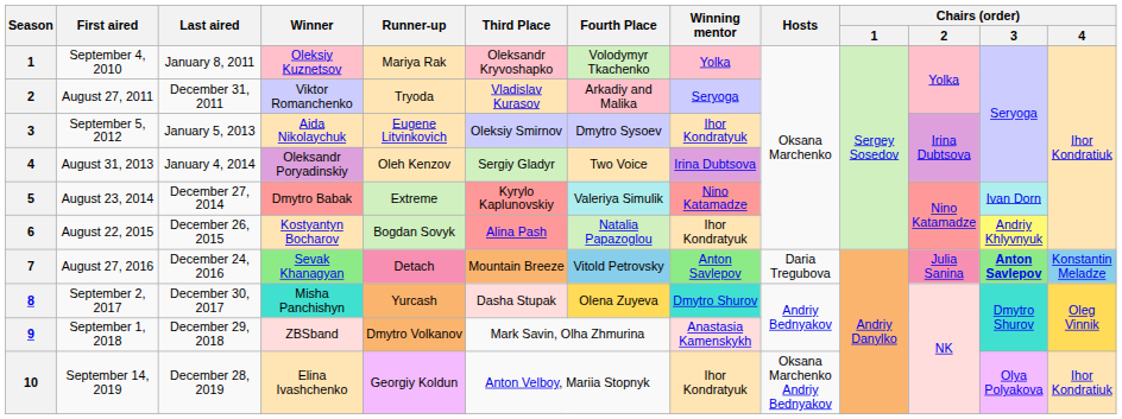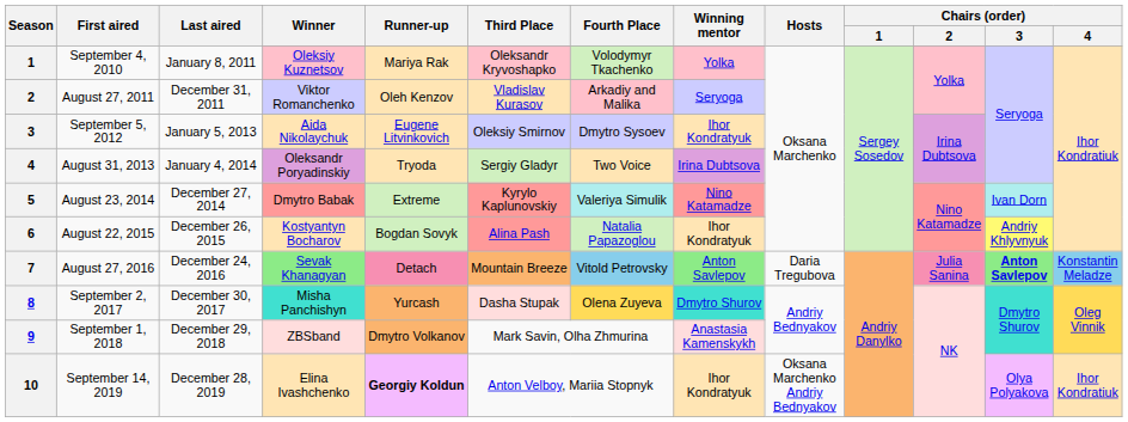 <table class="wikitable" style="text-align:center; font-size:90%; line-height:16px; width:100%;">
 <tr>
 <th width="1%" rowspan="2" scope="col">Season</th>
 <th width="9%" rowspan="2" scope="col">First aired</th>
 <th width="9%" rowspan="2" scope="col">Last aired</th>
 <th rowspan=2 scope="col" width="9%">Winner</th>
 <th rowspan=2 scope="col" width="9%">Runner-up</th>
 <th rowspan=2 scope="col" width="9%">Third Place</th>
 <th rowspan=2 scope="col" width="9%">Fourth Place</th>
 <th rowspan=2 scope="col" width="8%">Winning mentor</th>
 <th rowspan=2 scope="col" width="07%">Hosts</th>
 <th colspan=4 scope="col" width="20%">Chairs (order)</th>
 </tr>
 <tr>
 <th width="6%">1</th>
 <th width="6%">2</th>
 <th width="6%">3</th>
 <th width="6%">4</th>
 </tr>
 <tr>
 <th>1</th>
 <td>September 4, 2010</td>
 <td>January 8, 2011</td>
 <td bgcolor="Pink"><a href='#'>Oleksiy Kuznetsov</a></td>
 <td style="background:#ffe5b4;">Mariya Rak</td>
 <td bgcolor="Pink">Oleksandr Kryvoshapko</td>
 <td bgcolor="d0f0c0">Volodymyr Tkachenko</td>
 <td bgcolor="Pink"><a href='#'>Yolka</a></td>
 <td rowspan=6>Oksana Marchenko</td>
 <td bgcolor=#d0f0c0 rowspan=6><a href='#'>Sergey Sosedov</a></td>
 <td bgcolor=pink rowspan=2><a href='#'>Yolka</a></td>
 <td bgcolor=#ccf rowspan=4><a href='#'>Seryoga</a></td>
 <td bgcolor=#ffe5b4 rowspan=6><a href='#'>Ihor Kondratiuk</a></td>
 </tr>
 <tr>
 <th>2</th>
 <td>August 27, 2011</td>
 <td>December 31, 2011</td>
 <td bgcolor="#ccf">Viktor Romanchenko</td>
-<td bgcolor="#ffe5b4">Tryoda</td>
+<td bgcolor="#ffe5b4">Oleh Kenzov</td>
 <td bgcolor="#ffe5b4"><a href='#'>Vladislav Kurasov</a></td>
 <td bgcolor="pink">Arkadiy and Malika</td>
 <td bgcolor="#ccf"><a href='#'>Seryoga</a></td>
 </tr>
 <tr>
 <th>3</th>
 <td>September 5, 2012</td>
 <td>January 5, 2013</td>
 <td bgcolor="#ffe5b4"><a href='#'>Aida Nikolaychuk</a></td>
 <td bgcolor="#ffe5b4"><a href='#'>Eugene Litvinkovich</a></td>
 <td bgcolor="#ccf">Oleksiy Smirnov</td>
 <td bgcolor="#ccf">Dmytro Sysoev</td>
 <td bgcolor="#ffe5b4"><a href='#'>Ihor Kondratyuk</a></td>
 <td rowspan=2 bgcolor="#dda0dd"><a href='#'>Irina Dubtsova</a></td>
 </tr>
 <tr>
 <th>4</th>
 <td>August 31, 2013</td>
 <td>January 4, 2014</td>
 <td bgcolor="#dda0dd">Oleksandr Poryadinskiy</td>
-<td bgcolor="#ffe5b4">Oleh Kenzov</td>
+<td bgcolor="#ffe5b4">Tryoda</td>
 <td bgcolor="#d0f0c0">Sergiy Gladyr</td>
 <td bgcolor="#ffe5b4">Two Voice</td>
 <td bgcolor="#dda0dd"><a href='#'>Irina Dubtsova</a></td>
 </tr>
 <tr>
 <th>5</th>
 <td>August 23, 2014</td>
 <td>December 27, 2014</td>
 <td bgcolor="#ff9999">Dmytro Babak</td>
 <td bgcolor="#d0f0c0">Extreme</td>
 <td bgcolor="#ff9999">Kyrylo Kaplunovskiy</td>
 <td bgcolor="#afeeee">Valeriya Simulik</td>
 <td bgcolor="#ff9999"><a href='#'>Nino Katamadze</a></td>
 <td rowspan=2 bgcolor="#ff9999"><a href='#'>Nino Katamadze</a></td>
 <td bgcolor="#afeeee"><a href='#'>Ivan Dorn</a></td>
 </tr>
 <tr>
 <th>6</th>
 <td>August 22, 2015</td>
 <td>December 26, 2015</td>
 <td bgcolor="#ffe5b4"><a href='#'>Kostyantyn Bocharov</a></td>
 <td bgcolor="#d0f0c0">Bogdan Sovyk</td>
 <td style="background:#ff9999;"><a href='#'>Alina Pash</a></td>
 <td bgcolor="#d0f0c0"><a href='#'>Natalia Papazoglou</a></td>
 <td bgcolor="#ffe5b4">Ihor Kondratyuk</td>
 <td bgcolor=#fffa73><a href='#'>Andriy Khlyvnyuk</a></td>
 </tr>
 <tr>
 <th>7</th>
 <td>August 27, 2016</td>
 <td>December 24, 2016</td>
 <td bgcolor="#8ceb87"><a href='#'>Sevak Khanagyan</a></td>
 <td bgcolor="#f78fb2">Detach</td>
 <td bgcolor="#fbb46e">Mountain Breeze</td>
 <td bgcolor="#87ceeb">Vitold Petrovsky</td>
 <td bgcolor="#8ceb87"><a href='#'>Anton Savlepov</a></td>
 <td>Daria Tregubova</td>
 <td rowspan=4 bgcolor="#fbb46e"><a href='#'>Andriy Danylko</a></td>
 <td bgcolor="#f78fb2"><a href='#'>Julia Sanina</a></td>
 <td bgcolor="#8ceb87"><strong><a href='#'>Anton Savlepov</a></strong></td>
 <td bgcolor="#87ceeb"><a href='#'>Konstantin Meladze</a></td>
 </tr>
 <tr>
 <th><a href='#'>8</a></th>
 <td>September 2, 2017</td>
 <td>December 30, 2017</td>
 <td bgcolor="turquoise">Misha Panchishyn</td>
 <td bgcolor="#fbb46e">Yurcash</td>
 <td style="background:#ffdddd;">Dasha Stupak</td>
 <td style="background:#ffdb58;">Olena Zuyeva</td>
 <td bgcolor="turquoise"><a href='#'>Dmytro Shurov</a></td>
 <td rowspan=2><a href='#'>Andriy Bednyakov</a></td>
 <td rowspan=3 style="background:#ffdddd;"><a href='#'>NK</a></td>
 <td rowspan=2 bgcolor="turquoise"><a href='#'>Dmytro Shurov</a></td>
 <td rowspan=2 style="background:#ffdb58;"><a href='#'>Oleg Vinnik</a></td>
 </tr>
 <tr>
 <th><a href='#'>9</a></th>
 <td>September 1, 2018</td>
 <td>December 29, 2018</td>
 <td bgcolor="#ffdddd">ZBSband</td>
 <td bgcolor="#fbb46e">Dmytro Volkanov</td>
 <td colspan="2"><span>Mark Savin</span>, <span>Olha Zhmurina</span></td>
 <td bgcolor="#ffdddd"><a href='#'>Anastasia Kamenskykh</a></td>
 </tr>
 <tr>
 <th>10</th>
 <td>September 14, 2019</td>
 <td>December 28, 2019</td>
 <td style="background:#ffe5b4;">Elina Ivashchenko</td>
-<td bgcolor="#f4bbff">Georgiy Koldun</td>
+<td bgcolor="#f4bbff"><strong>Georgiy Koldun</strong></td>
 <td colspan="2"><span><a href='#'>Anton Velboy</a></span>, <span>Mariia Stopnyk</span></td>
 <td style="background:#ffe5b4;">Ihor Kondratyuk</td>
 <td>Oksana Marchenko<br><a href='#'>Andriy Bednyakov</a></td>
 <td bgcolor="#f4bbff"><a href='#'>Olya Polyakova</a></td>
 <td bgcolor=#ffe5b4><a href='#'>Ihor Kondratiuk</a></td>
 </tr>
 </table>
